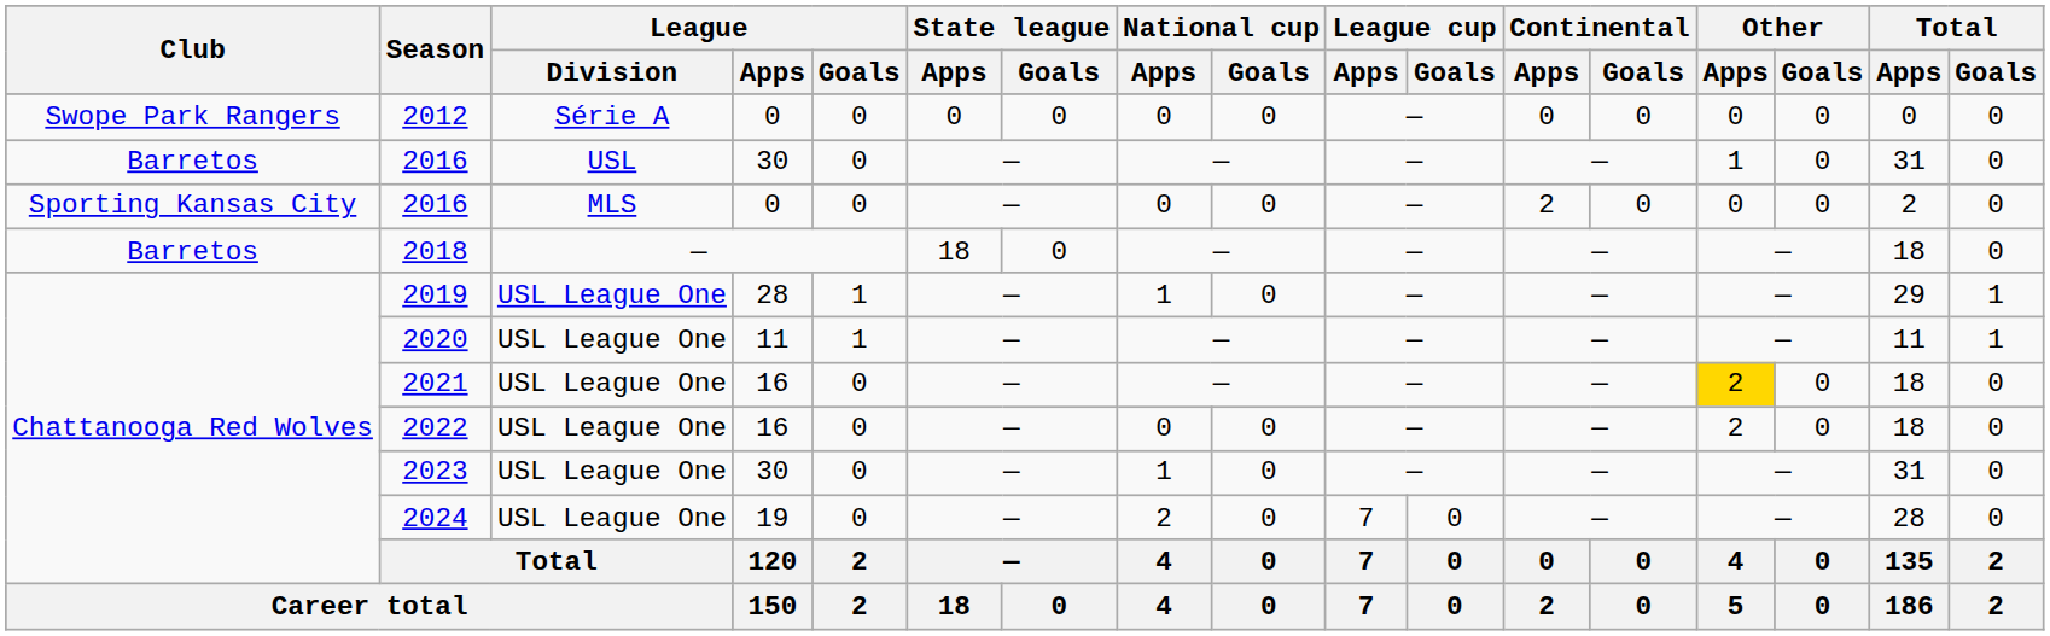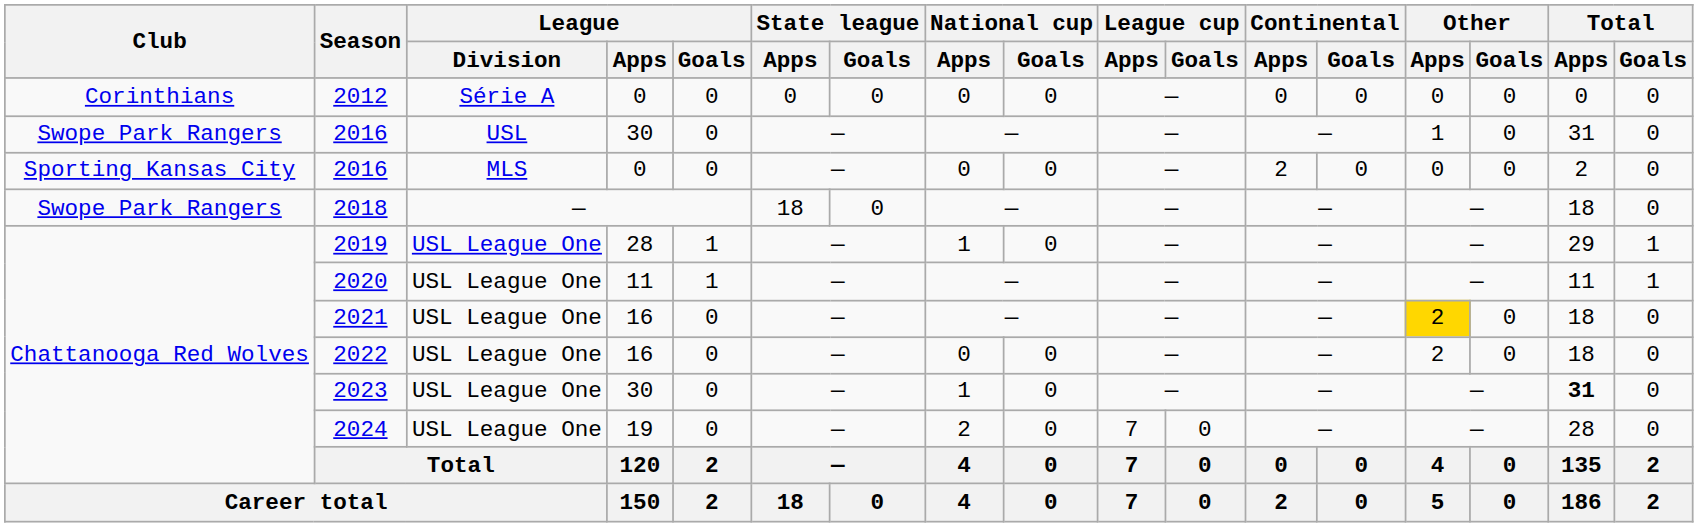 <table class="wikitable" style="text-align:center">
 <tr>
 <th rowspan="2">Club</th>
 <th rowspan="2">Season</th>
 <th colspan="3">League</th>
 <th colspan="2">State league</th>
 <th colspan="2">National cup</th>
 <th colspan="2">League cup</th>
 <th colspan="2">Continental</th>
 <th colspan="2">Other</th>
 <th colspan="2">Total</th>
 </tr>
 <tr>
 <th>Division</th>
 <th>Apps</th>
 <th>Goals</th>
 <th>Apps</th>
 <th>Goals</th>
 <th>Apps</th>
 <th>Goals</th>
 <th>Apps</th>
 <th>Goals</th>
 <th>Apps</th>
 <th>Goals</th>
 <th>Apps</th>
 <th>Goals</th>
 <th>Apps</th>
 <th>Goals</th>
 </tr>
 <tr>
-<td><a href='#'>Swope Park Rangers</a></td>
+<td><a href='#'>Corinthians</a></td>
 <td><a href='#'>2012</a></td>
 <td><a href='#'>Série A</a></td>
 <td>0</td>
 <td>0</td>
 <td>0</td>
 <td>0</td>
 <td>0</td>
 <td>0</td>
 <td colspan="2">—</td>
 <td>0</td>
 <td>0</td>
 <td>0</td>
 <td>0</td>
 <td>0</td>
 <td>0</td>
 </tr>
 <tr>
-<td><a href='#'>Barretos</a></td>
+<td><a href='#'>Swope Park Rangers</a></td>
 <td><a href='#'>2016</a></td>
 <td><a href='#'>USL</a></td>
 <td>30</td>
 <td>0</td>
 <td colspan="2">—</td>
 <td colspan="2">—</td>
 <td colspan="2">—</td>
 <td colspan="2">—</td>
 <td>1</td>
 <td>0</td>
 <td>31</td>
 <td>0</td>
 </tr>
 <tr>
 <td><a href='#'>Sporting Kansas City</a></td>
 <td><a href='#'>2016</a></td>
 <td><a href='#'>MLS</a></td>
 <td>0</td>
 <td>0</td>
 <td colspan="2">—</td>
 <td>0</td>
 <td>0</td>
 <td colspan="2">—</td>
 <td>2</td>
 <td>0</td>
 <td>0</td>
 <td>0</td>
 <td>2</td>
 <td>0</td>
 </tr>
 <tr>
-<td><a href='#'>Barretos</a></td>
+<td><a href='#'>Swope Park Rangers</a></td>
 <td><a href='#'>2018</a></td>
 <td colspan="3">—</td>
 <td>18</td>
 <td>0</td>
 <td colspan="2">—</td>
 <td colspan="2">—</td>
 <td colspan="2">—</td>
 <td colspan="2">—</td>
 <td>18</td>
 <td>0</td>
 </tr>
 <tr>
 <td rowspan="7"><a href='#'>Chattanooga Red Wolves</a></td>
 <td><a href='#'>2019</a></td>
 <td><a href='#'>USL League One</a></td>
 <td>28</td>
 <td>1</td>
 <td colspan="2">—</td>
 <td>1</td>
 <td>0</td>
 <td colspan="2">—</td>
 <td colspan="2">—</td>
 <td colspan="2">—</td>
 <td>29</td>
 <td>1</td>
 </tr>
 <tr>
 <td><a href='#'>2020</a></td>
 <td>USL League One</td>
 <td>11</td>
 <td>1</td>
 <td colspan="2">—</td>
 <td colspan="2">—</td>
 <td colspan="2">—</td>
 <td colspan="2">—</td>
 <td colspan="2">—</td>
 <td>11</td>
 <td>1</td>
 </tr>
 <tr>
 <td><a href='#'>2021</a></td>
 <td>USL League One</td>
 <td>16</td>
 <td>0</td>
 <td colspan="2">—</td>
 <td colspan="2">—</td>
 <td colspan="2">—</td>
 <td colspan="2">—</td>
 <td style="background: gold;">2</td>
 <td>0</td>
 <td>18</td>
 <td>0</td>
 </tr>
 <tr>
 <td><a href='#'>2022</a></td>
 <td>USL League One</td>
 <td>16</td>
 <td>0</td>
 <td colspan="2">—</td>
 <td>0</td>
 <td>0</td>
 <td colspan="2">—</td>
 <td colspan="2">—</td>
 <td>2</td>
 <td>0</td>
 <td>18</td>
 <td>0</td>
 </tr>
 <tr>
 <td><a href='#'>2023</a></td>
 <td>USL League One</td>
 <td>30</td>
 <td>0</td>
 <td colspan="2">—</td>
 <td>1</td>
 <td>0</td>
 <td colspan="2">—</td>
 <td colspan="2">—</td>
 <td colspan="2">—</td>
-<td>31</td>
+<td><strong>31</strong></td>
 <td>0</td>
 </tr>
 <tr>
 <td><a href='#'>2024</a></td>
 <td>USL League One</td>
 <td>19</td>
 <td>0</td>
 <td colspan="2">—</td>
 <td>2</td>
 <td>0</td>
 <td>7</td>
 <td>0</td>
 <td colspan="2">—</td>
 <td colspan="2">—</td>
 <td>28</td>
 <td>0</td>
 </tr>
 <tr>
 <th colspan="2">Total</th>
 <th>120</th>
 <th>2</th>
 <th colspan="2">—</th>
 <th>4</th>
 <th>0</th>
 <th>7</th>
 <th>0</th>
 <th>0</th>
 <th>0</th>
 <th>4</th>
 <th>0</th>
 <th>135</th>
 <th>2</th>
 </tr>
 <tr>
 <th colspan="3">Career total</th>
 <th>150</th>
 <th>2</th>
 <th>18</th>
 <th>0</th>
 <th>4</th>
 <th>0</th>
 <th>7</th>
 <th>0</th>
 <th>2</th>
 <th>0</th>
 <th>5</th>
 <th>0</th>
 <th>186</th>
 <th>2</th>
 </tr>
 </table>
